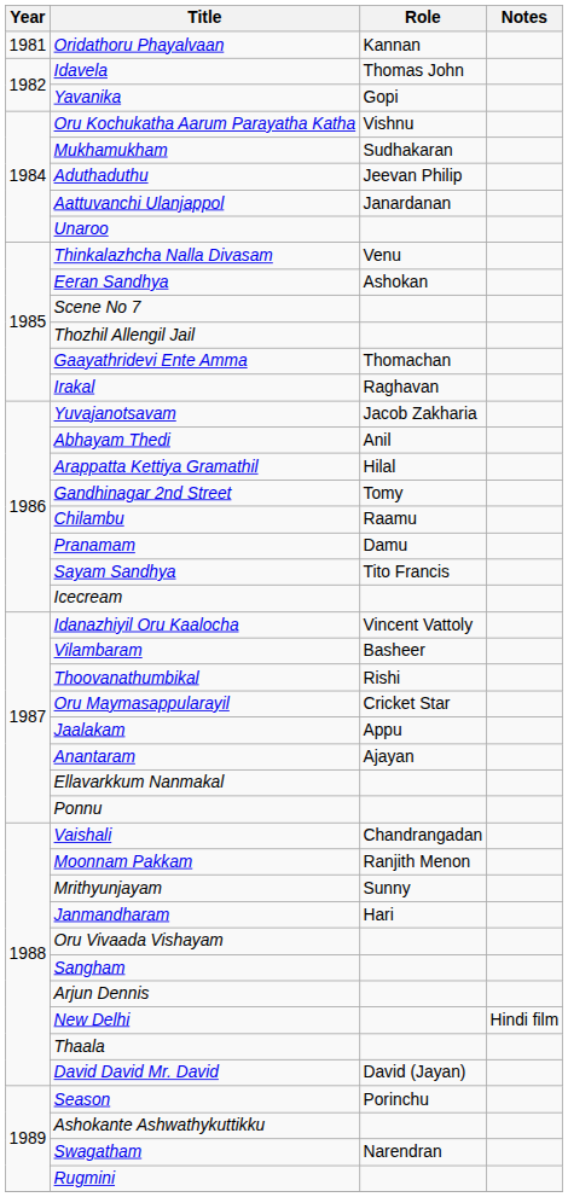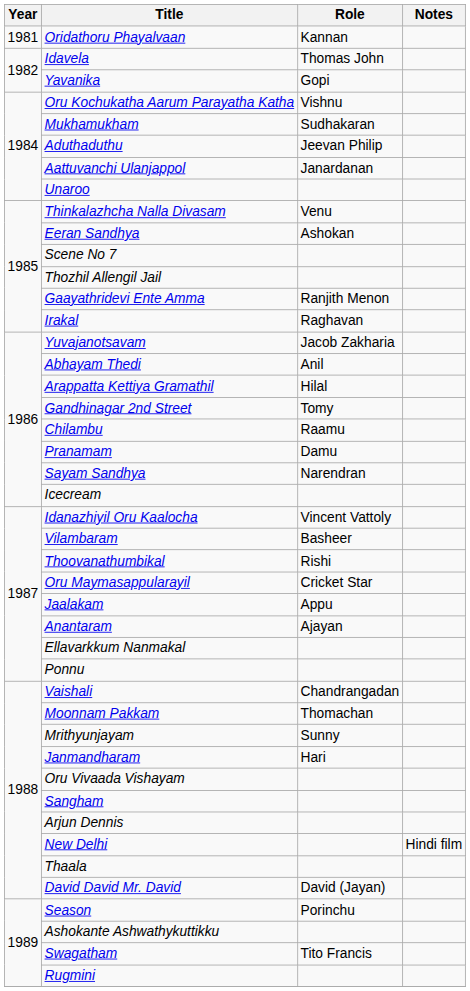 <table class="wikitable sortable">
 <tr>
 <th>Year</th>
 <th>Title</th>
 <th>Role</th>
 <th class="unsortable">Notes</th>
 </tr>
 <tr>
 <td>1981</td>
 <td><em><a href='#'>Oridathoru Phayalvaan</a></em></td>
 <td>Kannan</td>
 <td></td>
 </tr>
 <tr>
 <td rowspan=2>1982</td>
 <td><em><a href='#'>Idavela</a></em></td>
 <td>Thomas John</td>
 <td></td>
 </tr>
 <tr>
 <td><em><a href='#'>Yavanika</a></em></td>
 <td>Gopi</td>
 <td></td>
 </tr>
 <tr>
 <td rowspan=5>1984</td>
 <td><em><a href='#'>Oru Kochukatha Aarum Parayatha Katha</a></em></td>
 <td>Vishnu</td>
 <td></td>
 </tr>
 <tr>
 <td><em><a href='#'>Mukhamukham</a></em></td>
 <td>Sudhakaran</td>
 <td></td>
 </tr>
 <tr>
 <td><em><a href='#'>Aduthaduthu</a></em></td>
 <td>Jeevan Philip</td>
 <td></td>
 </tr>
 <tr>
 <td><em><a href='#'>Aattuvanchi Ulanjappol</a></em></td>
 <td>Janardanan</td>
 <td></td>
 </tr>
 <tr>
 <td><em><a href='#'>Unaroo</a></em></td>
 <td></td>
 <td></td>
 </tr>
 <tr>
 <td rowspan=6>1985</td>
 <td><em><a href='#'>Thinkalazhcha Nalla Divasam</a></em></td>
 <td>Venu</td>
 <td></td>
 </tr>
 <tr>
 <td><em><a href='#'>Eeran Sandhya</a></em></td>
 <td>Ashokan</td>
 <td></td>
 </tr>
 <tr>
 <td><em>Scene No 7</em></td>
 <td></td>
 <td></td>
 </tr>
 <tr>
 <td><em>Thozhil Allengil Jail</em></td>
 <td></td>
 <td></td>
 </tr>
 <tr>
 <td><em><a href='#'>Gaayathridevi Ente Amma</a></em></td>
-<td>Thomachan</td>
+<td>Ranjith Menon</td>
 <td></td>
 </tr>
 <tr>
 <td><em><a href='#'>Irakal</a></em></td>
 <td>Raghavan</td>
 <td></td>
 </tr>
 <tr>
 <td rowspan=8>1986</td>
 <td><em><a href='#'>Yuvajanotsavam</a></em></td>
 <td>Jacob Zakharia</td>
 <td></td>
 </tr>
 <tr>
 <td><em><a href='#'>Abhayam Thedi</a></em></td>
 <td>Anil</td>
 <td></td>
 </tr>
 <tr>
 <td><em><a href='#'>Arappatta Kettiya Gramathil</a></em></td>
 <td>Hilal</td>
 <td></td>
 </tr>
 <tr>
 <td><em><a href='#'>Gandhinagar 2nd Street</a></em></td>
 <td>Tomy</td>
 <td></td>
 </tr>
 <tr>
 <td><em><a href='#'>Chilambu</a></em></td>
 <td>Raamu</td>
 <td></td>
 </tr>
 <tr>
 <td><em><a href='#'>Pranamam</a></em></td>
 <td>Damu</td>
 <td></td>
 </tr>
 <tr>
 <td><em><a href='#'>Sayam Sandhya</a></em></td>
-<td>Tito Francis</td>
+<td>Narendran</td>
 <td></td>
 </tr>
 <tr>
 <td><em>Icecream</em></td>
 <td></td>
 <td></td>
 </tr>
 <tr>
 <td rowspan=8>1987</td>
 <td><em><a href='#'>Idanazhiyil Oru Kaalocha</a></em></td>
 <td>Vincent Vattoly</td>
 <td></td>
 </tr>
 <tr>
 <td><em><a href='#'>Vilambaram</a></em></td>
 <td>Basheer</td>
 <td></td>
 </tr>
 <tr>
 <td><em><a href='#'>Thoovanathumbikal</a></em></td>
 <td>Rishi</td>
 <td></td>
 </tr>
 <tr>
 <td><em><a href='#'>Oru Maymasappularayil</a></em></td>
 <td>Cricket Star</td>
 <td></td>
 </tr>
 <tr>
 <td><em><a href='#'>Jaalakam</a></em></td>
 <td>Appu</td>
 <td></td>
 </tr>
 <tr>
 <td><em><a href='#'>Anantaram</a></em></td>
 <td>Ajayan</td>
 <td></td>
 </tr>
 <tr>
 <td><em>Ellavarkkum Nanmakal</em></td>
 <td></td>
 <td></td>
 </tr>
 <tr>
 <td><em>Ponnu</em></td>
 <td></td>
 <td></td>
 </tr>
 <tr>
 <td rowspan="10">1988</td>
 <td><em><a href='#'>Vaishali</a></em></td>
 <td>Chandrangadan</td>
 <td></td>
 </tr>
 <tr>
 <td><em><a href='#'>Moonnam Pakkam</a></em></td>
-<td>Ranjith Menon</td>
+<td>Thomachan</td>
 <td></td>
 </tr>
 <tr>
 <td><em>Mrithyunjayam</em></td>
 <td>Sunny</td>
 <td></td>
 </tr>
 <tr>
 <td><em><a href='#'>Janmandharam</a></em></td>
 <td>Hari</td>
 <td></td>
 </tr>
 <tr>
 <td><em>Oru Vivaada Vishayam</em></td>
 <td></td>
 <td></td>
 </tr>
 <tr>
 <td><em><a href='#'>Sangham</a></em></td>
 <td></td>
 <td></td>
 </tr>
 <tr>
 <td><em>Arjun Dennis</em></td>
 <td></td>
 <td></td>
 </tr>
 <tr>
 <td><em><a href='#'>New Delhi</a></em></td>
 <td></td>
 <td>Hindi film</td>
 </tr>
 <tr>
 <td><em>Thaala</em></td>
 <td></td>
 <td></td>
 </tr>
 <tr>
 <td><em><a href='#'>David David Mr. David</a></em></td>
 <td>David (Jayan)</td>
 <td></td>
 </tr>
 <tr>
 <td rowspan=4>1989</td>
 <td><em><a href='#'>Season</a></em></td>
 <td>Porinchu</td>
 <td></td>
 </tr>
 <tr>
 <td><em>Ashokante Ashwathykuttikku</em></td>
 <td></td>
 <td></td>
 </tr>
 <tr>
 <td><em><a href='#'>Swagatham</a></em></td>
-<td>Narendran</td>
+<td>Tito Francis</td>
 <td></td>
 </tr>
 <tr>
 <td><em><a href='#'>Rugmini</a></em></td>
 <td></td>
 <td></td>
 </tr>
 <tr>
 </tr>
 </table>
